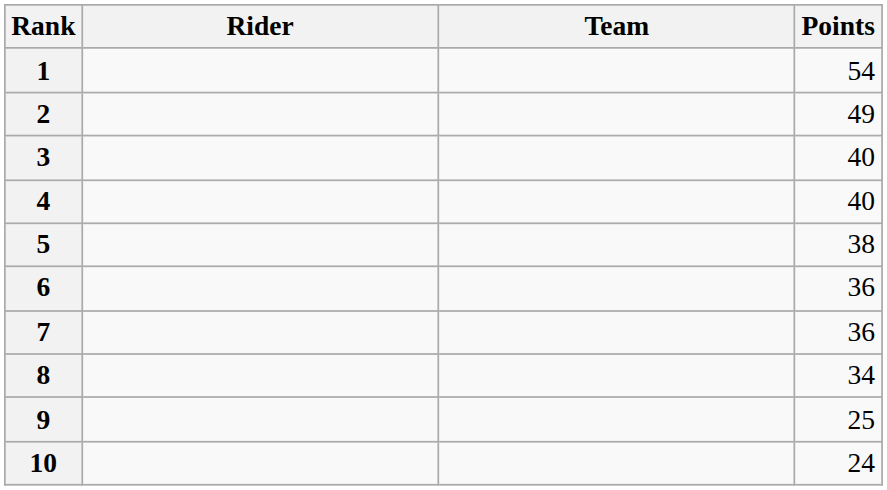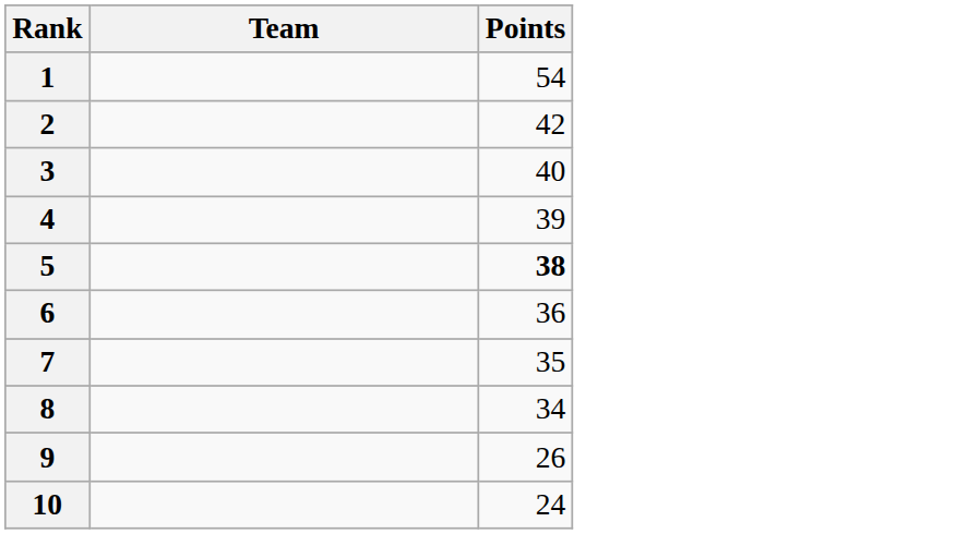 <table class="wikitable" margin-bottom:0;">
 <tr>
 <th scope="col">Rank</th>
-<th scope="col">Rider</th>
 <th scope="col">Team</th>
 <th scope="col">Points</th>
 </tr>
 <tr>
 <th scope="row">1</th>
-<td width=200px> </td>
 <td width=200px></td>
 <td align="right">54</td>
 </tr>
 <tr>
 <th scope="row">2</th>
 <td></td>
-<td></td>
-<td align="right">49</td>
+<td align="right">42</td>
 </tr>
 <tr>
 <th scope="row">3</th>
-<td></td>
 <td></td>
 <td align="right">40</td>
 </tr>
 <tr>
 <th scope="row">4</th>
-<td> </td>
 <td></td>
-<td align="right">40</td>
+<td align="right">39</td>
 </tr>
 <tr>
 <th scope="row">5</th>
 <td></td>
-<td></td>
-<td align="right">38</td>
+<td align="right"><strong>38</strong></td>
 </tr>
 <tr>
 <th scope="row">6</th>
-<td></td>
 <td></td>
 <td align="right">36</td>
 </tr>
 <tr>
 <th scope="row">7</th>
 <td></td>
-<td></td>
-<td align="right">36</td>
+<td align="right">35</td>
 </tr>
 <tr>
 <th scope="row">8</th>
-<td></td>
 <td></td>
 <td align="right">34</td>
 </tr>
 <tr>
 <th scope="row">9</th>
 <td></td>
-<td></td>
-<td align="right">25</td>
+<td align="right">26</td>
 </tr>
 <tr>
 <th scope="row">10</th>
 <td></td>
-<td></td>
 <td align="right">24</td>
 </tr>
 </table>
